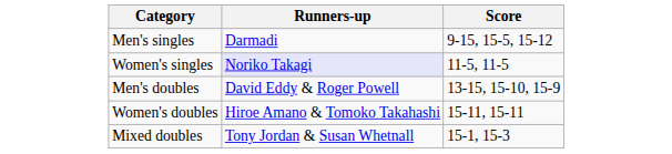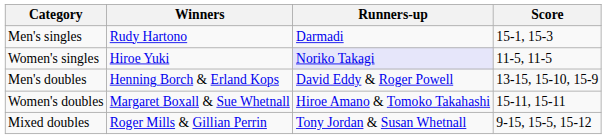 <table class=wikitable style="margin:auto;">
 <tr>
 <th>Category</th>
+<th>Winners</th>
 <th>Runners-up</th>
 <th>Score</th>
 </tr>
 <tr>
 <td>Men's singles</td>
+<td> <a href='#'>Rudy Hartono</a></td>
 <td> <a href='#'>Darmadi</a></td>
-<td>9-15, 15-5, 15-12</td>
+<td>15-1, 15-3</td>
 </tr>
 <tr>
 <td>Women's singles</td>
+<td> <a href='#'>Hiroe Yuki</a></td>
 <td style="background: lavender;"> <a href='#'>Noriko Takagi</a></td>
 <td>11-5, 11-5</td>
 </tr>
 <tr>
 <td>Men's doubles</td>
+<td> <a href='#'>Henning Borch</a> & <a href='#'>Erland Kops</a></td>
 <td> <a href='#'>David Eddy</a> & <a href='#'>Roger Powell</a></td>
 <td>13-15, 15-10, 15-9</td>
 </tr>
 <tr>
 <td>Women's doubles</td>
+<td> <a href='#'>Margaret Boxall</a> & <a href='#'>Sue Whetnall</a></td>
 <td> <a href='#'>Hiroe Amano</a> & <a href='#'>Tomoko Takahashi</a></td>
 <td>15-11, 15-11</td>
 </tr>
 <tr>
 <td>Mixed doubles</td>
+<td> <a href='#'>Roger Mills</a> & <a href='#'>Gillian Perrin</a></td>
 <td> <a href='#'>Tony Jordan</a> & <a href='#'>Susan Whetnall</a></td>
-<td>15-1, 15-3</td>
+<td>9-15, 15-5, 15-12</td>
 </tr>
 </table>
